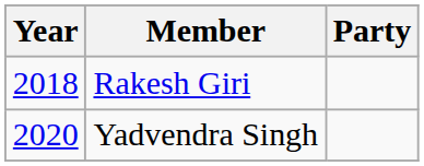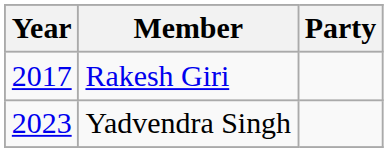 <table class="wikitable sortable">
 <tr>
 <th>Year</th>
 <th>Member</th>
 <th colspan=2>Party</th>
 </tr>
 <tr>
-<td><a href='#'>2018</a></td>
+<td><a href='#'>2017</a></td>
 <td><a href='#'>Rakesh Giri</a></td>
 <td></td>
 </tr>
 <tr>
-<td><a href='#'>2020</a></td>
+<td><a href='#'>2023</a></td>
 <td>Yadvendra Singh</td>
 <td></td>
 </tr>
 </table>
